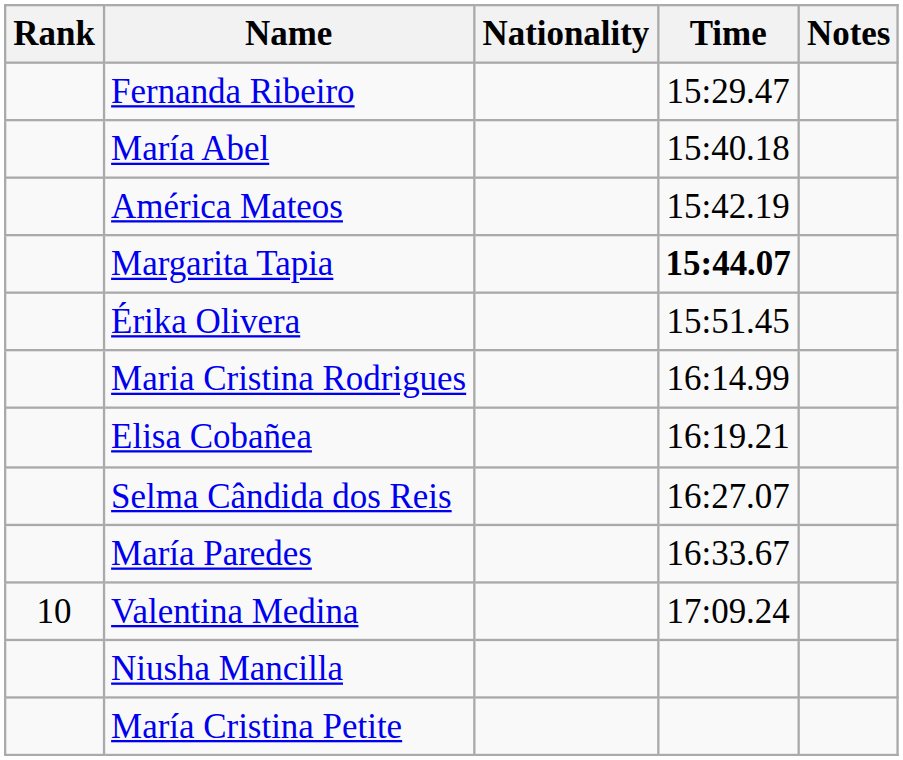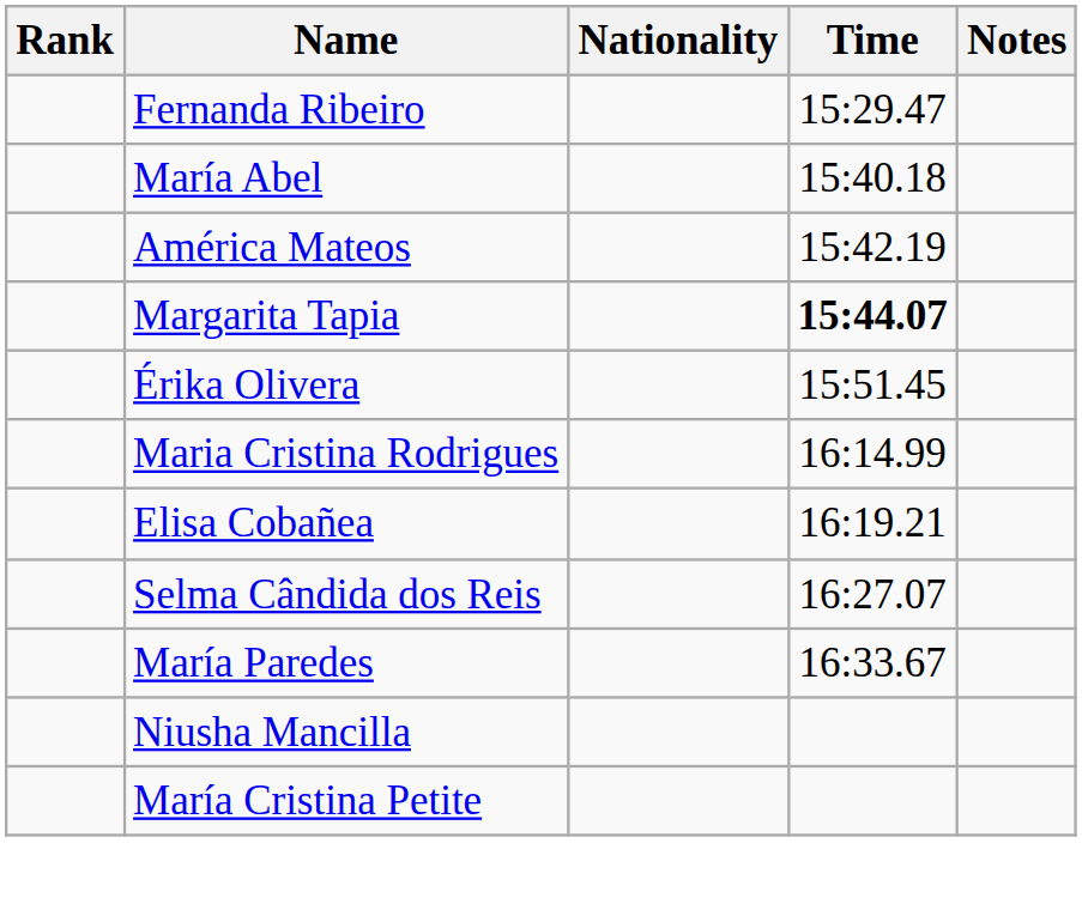 <table class="wikitable sortable" style="text-align:center;font-size:95%">
 <tr>
 <th>Rank</th>
 <th>Name</th>
 <th>Nationality</th>
 <th>Time</th>
 <th>Notes</th>
 </tr>
 <tr>
 <td></td>
 <td align=left><a href='#'>Fernanda Ribeiro</a></td>
 <td align=left></td>
 <td>15:29.47</td>
 <td></td>
 </tr>
 <tr>
 <td></td>
 <td align=left><a href='#'>María Abel</a></td>
 <td align=left></td>
 <td>15:40.18</td>
 <td></td>
 </tr>
 <tr>
 <td></td>
 <td align=left><a href='#'>América Mateos</a></td>
 <td align=left></td>
 <td>15:42.19</td>
 <td></td>
 </tr>
 <tr>
 <td></td>
 <td align=left><a href='#'>Margarita Tapia</a></td>
 <td align=left></td>
 <td><strong>15:44.07</strong></td>
 <td></td>
 </tr>
 <tr>
 <td></td>
 <td align=left><a href='#'>Érika Olivera</a></td>
 <td align=left></td>
 <td>15:51.45</td>
 <td></td>
 </tr>
 <tr>
 <td></td>
 <td align=left><a href='#'>Maria Cristina Rodrigues</a></td>
 <td align=left></td>
 <td>16:14.99</td>
 <td></td>
 </tr>
 <tr>
 <td></td>
 <td align=left><a href='#'>Elisa Cobañea</a></td>
 <td align=left></td>
 <td>16:19.21</td>
 <td></td>
 </tr>
 <tr>
 <td></td>
 <td align=left><a href='#'>Selma Cândida dos Reis</a></td>
 <td align=left></td>
 <td>16:27.07</td>
 <td></td>
 </tr>
 <tr>
 <td></td>
 <td align=left><a href='#'>María Paredes</a></td>
 <td align=left></td>
 <td>16:33.67</td>
 <td></td>
 </tr>
 <tr>
-<td>10</td>
-<td align=left><a href='#'>Valentina Medina</a></td>
-<td align=left></td>
-<td>17:09.24</td>
-<td></td>
-</tr>
-<tr>
 <td></td>
 <td align=left><a href='#'>Niusha Mancilla</a></td>
 <td align=left></td>
 <td></td>
 <td></td>
 </tr>
 <tr>
 <td></td>
 <td align=left><a href='#'>María Cristina Petite</a></td>
 <td align=left></td>
 <td></td>
 <td></td>
 </tr>
 </table>
